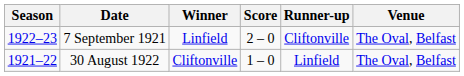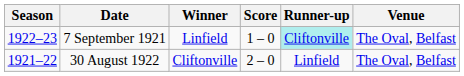 <table class="wikitable">
 <tr>
 <th>Season</th>
 <th>Date</th>
 <th>Winner</th>
 <th>Score</th>
 <th>Runner-up</th>
 <th>Venue</th>
 </tr>
 <tr align=center>
 <td><a href='#'>1922–23</a></td>
 <td>7 September 1921</td>
 <td><a href='#'>Linfield</a></td>
-<td>2 – 0</td>
-<td><a href='#'>Cliftonville</a></td>
+<td>1 – 0</td>
+<td style="background: paleturquoise;"><a href='#'>Cliftonville</a></td>
 <td><a href='#'>The Oval</a>, <a href='#'>Belfast</a></td>
 </tr>
 <tr align=center>
 <td><a href='#'>1921–22</a></td>
 <td>30 August 1922</td>
 <td><a href='#'>Cliftonville</a></td>
-<td>1 – 0</td>
+<td>2 – 0</td>
 <td><a href='#'>Linfield</a></td>
 <td><a href='#'>The Oval</a>, <a href='#'>Belfast</a></td>
 </tr>
 </table>
